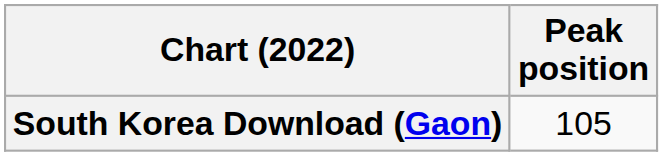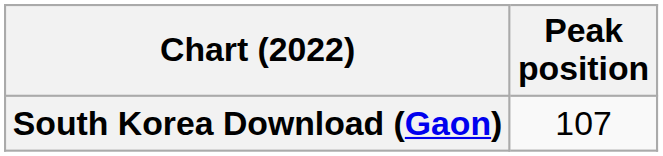 <table class="wikitable plainrowheaders" style="text-align:center">
 <tr>
 <th scope="col">Chart (2022)</th>
 <th scope="col">Peak<br>position</th>
 </tr>
 <tr>
 <th scope="row">South Korea Download (<a href='#'>Gaon</a>)</th>
-<td>105</td>
+<td>107</td>
 </tr>
 </table>
